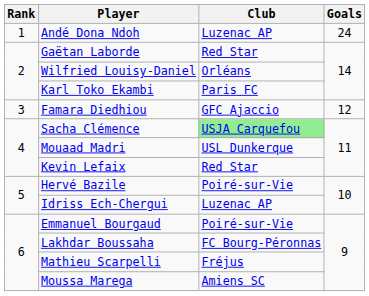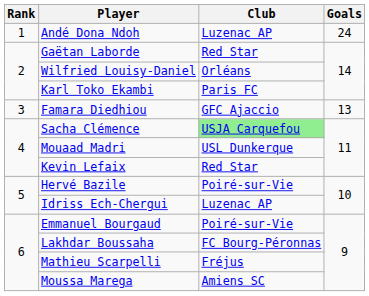 <table class="wikitable" style="text-align:center">
 <tr>
 <th>Rank</th>
 <th>Player</th>
 <th>Club</th>
 <th>Goals</th>
 </tr>
 <tr>
 <td>1</td>
 <td align="left"> <a href='#'>Andé Dona Ndoh</a></td>
 <td align="left"><a href='#'>Luzenac AP</a></td>
 <td>24</td>
 </tr>
 <tr>
 <td rowspan="3">2</td>
 <td align="left"> <a href='#'>Gaëtan Laborde</a></td>
 <td align="left"><a href='#'>Red Star</a></td>
 <td rowspan="3">14</td>
 </tr>
 <tr>
 <td align="left"> <a href='#'>Wilfried Louisy-Daniel</a></td>
 <td align="left"><a href='#'>Orléans</a></td>
 </tr>
 <tr>
 <td align="left"> <a href='#'>Karl Toko Ekambi</a></td>
 <td align="left"><a href='#'>Paris FC</a></td>
 </tr>
 <tr>
 <td>3</td>
 <td align="left"> <a href='#'>Famara Diedhiou</a></td>
 <td align="left"><a href='#'>GFC Ajaccio</a></td>
-<td>12</td>
+<td>13</td>
 </tr>
 <tr>
 <td rowspan="3">4</td>
 <td align="left"> <a href='#'>Sacha Clémence</a></td>
 <td align="left" style="background: lightgreen;"><a href='#'>USJA Carquefou</a></td>
 <td rowspan="3">11</td>
 </tr>
 <tr>
 <td align="left"> <a href='#'>Mouaad Madri</a></td>
 <td align="left"><a href='#'>USL Dunkerque</a></td>
 </tr>
 <tr>
 <td align="left"> <a href='#'>Kevin Lefaix</a></td>
 <td align="left"><a href='#'>Red Star</a></td>
 </tr>
 <tr>
 <td rowspan="2">5</td>
 <td align="left"> <a href='#'>Hervé Bazile</a></td>
 <td align="left"><a href='#'>Poiré-sur-Vie</a></td>
 <td rowspan="2">10</td>
 </tr>
 <tr>
 <td align="left"> <a href='#'>Idriss Ech-Chergui</a></td>
 <td align="left"><a href='#'>Luzenac AP</a></td>
 </tr>
 <tr>
 <td rowspan="4">6</td>
 <td align="left"> <a href='#'>Emmanuel Bourgaud</a></td>
 <td align="left"><a href='#'>Poiré-sur-Vie</a></td>
 <td rowspan="4">9</td>
 </tr>
 <tr>
 <td align="left"> <a href='#'>Lakhdar Boussaha</a></td>
 <td align="left"><a href='#'>FC Bourg-Péronnas</a></td>
 </tr>
 <tr>
 <td align="left"> <a href='#'>Mathieu Scarpelli</a></td>
 <td align="left"><a href='#'>Fréjus</a></td>
 </tr>
 <tr>
 <td align="left"> <a href='#'>Moussa Marega</a></td>
 <td align="left"><a href='#'>Amiens SC</a></td>
 </tr>
 </table>
